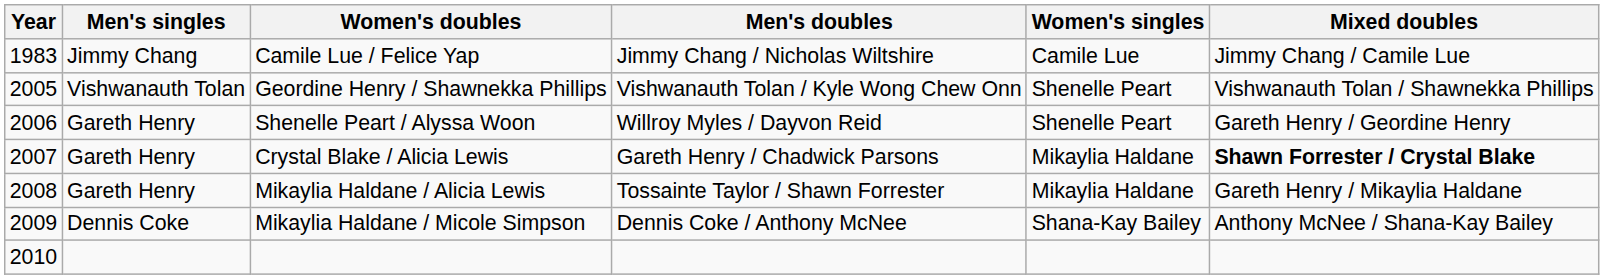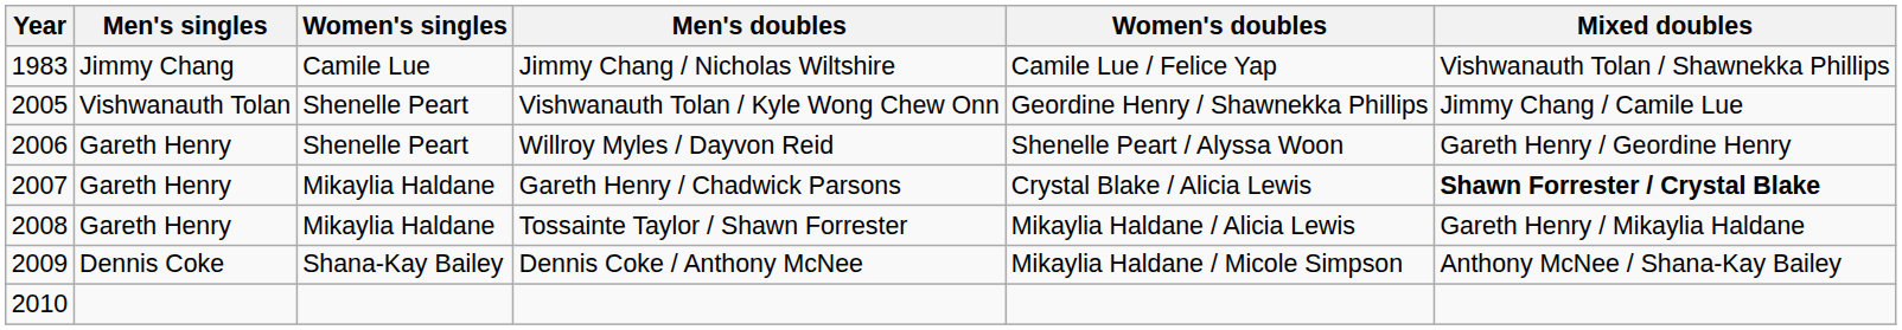 <table class=wikitable style="font-size:90%;">
 <tr>
 <th>Year</th>
 <th>Men's singles</th>
+<th>Women's singles</th>
+<th>Men's doubles</th>
 <th>Women's doubles</th>
-<th>Men's doubles</th>
-<th>Women's singles</th>
 <th>Mixed doubles</th>
 </tr>
 <tr>
 <td>1983</td>
 <td>Jimmy Chang</td>
+<td>Camile Lue</td>
+<td>Jimmy Chang / Nicholas Wiltshire</td>
 <td>Camile Lue / Felice Yap</td>
-<td>Jimmy Chang / Nicholas Wiltshire</td>
-<td>Camile Lue</td>
-<td>Jimmy Chang / Camile Lue</td>
+<td>Vishwanauth Tolan  / Shawnekka Phillips</td>
 </tr>
 <tr>
 <td>2005</td>
 <td>Vishwanauth Tolan</td>
+<td>Shenelle Peart</td>
+<td>Vishwanauth Tolan / Kyle Wong Chew Onn</td>
 <td>Geordine Henry / Shawnekka Phillips</td>
-<td>Vishwanauth Tolan / Kyle Wong Chew Onn</td>
-<td>Shenelle Peart</td>
-<td>Vishwanauth Tolan  / Shawnekka Phillips</td>
+<td>Jimmy Chang / Camile Lue</td>
 </tr>
 <tr>
 <td>2006</td>
 <td>Gareth Henry</td>
+<td>Shenelle Peart</td>
+<td>Willroy Myles / Dayvon Reid</td>
 <td>Shenelle Peart / Alyssa Woon</td>
-<td>Willroy Myles / Dayvon Reid</td>
-<td>Shenelle Peart</td>
 <td>Gareth Henry / Geordine Henry</td>
 </tr>
 <tr>
 <td>2007</td>
 <td>Gareth Henry</td>
+<td>Mikaylia Haldane</td>
+<td>Gareth Henry / Chadwick Parsons</td>
 <td>Crystal Blake  / Alicia Lewis</td>
-<td>Gareth Henry / Chadwick Parsons</td>
-<td>Mikaylia Haldane</td>
 <td><strong>Shawn Forrester / Crystal Blake</strong></td>
 </tr>
 <tr>
 <td>2008</td>
 <td>Gareth Henry</td>
+<td>Mikaylia Haldane</td>
+<td>Tossainte Taylor / Shawn Forrester</td>
 <td>Mikaylia Haldane / Alicia Lewis</td>
-<td>Tossainte Taylor / Shawn Forrester</td>
-<td>Mikaylia Haldane</td>
 <td>Gareth Henry / Mikaylia Haldane</td>
 </tr>
 <tr>
 <td>2009</td>
 <td>Dennis Coke</td>
+<td>Shana-Kay Bailey</td>
+<td>Dennis Coke / Anthony McNee</td>
 <td>Mikaylia Haldane / Micole Simpson</td>
-<td>Dennis Coke / Anthony McNee</td>
-<td>Shana-Kay Bailey</td>
 <td>Anthony McNee / Shana-Kay Bailey</td>
 </tr>
 <tr>
 <td>2010</td>
 <td></td>
 <td></td>
 <td></td>
 <td></td>
 <td></td>
 </tr>
 </table>
